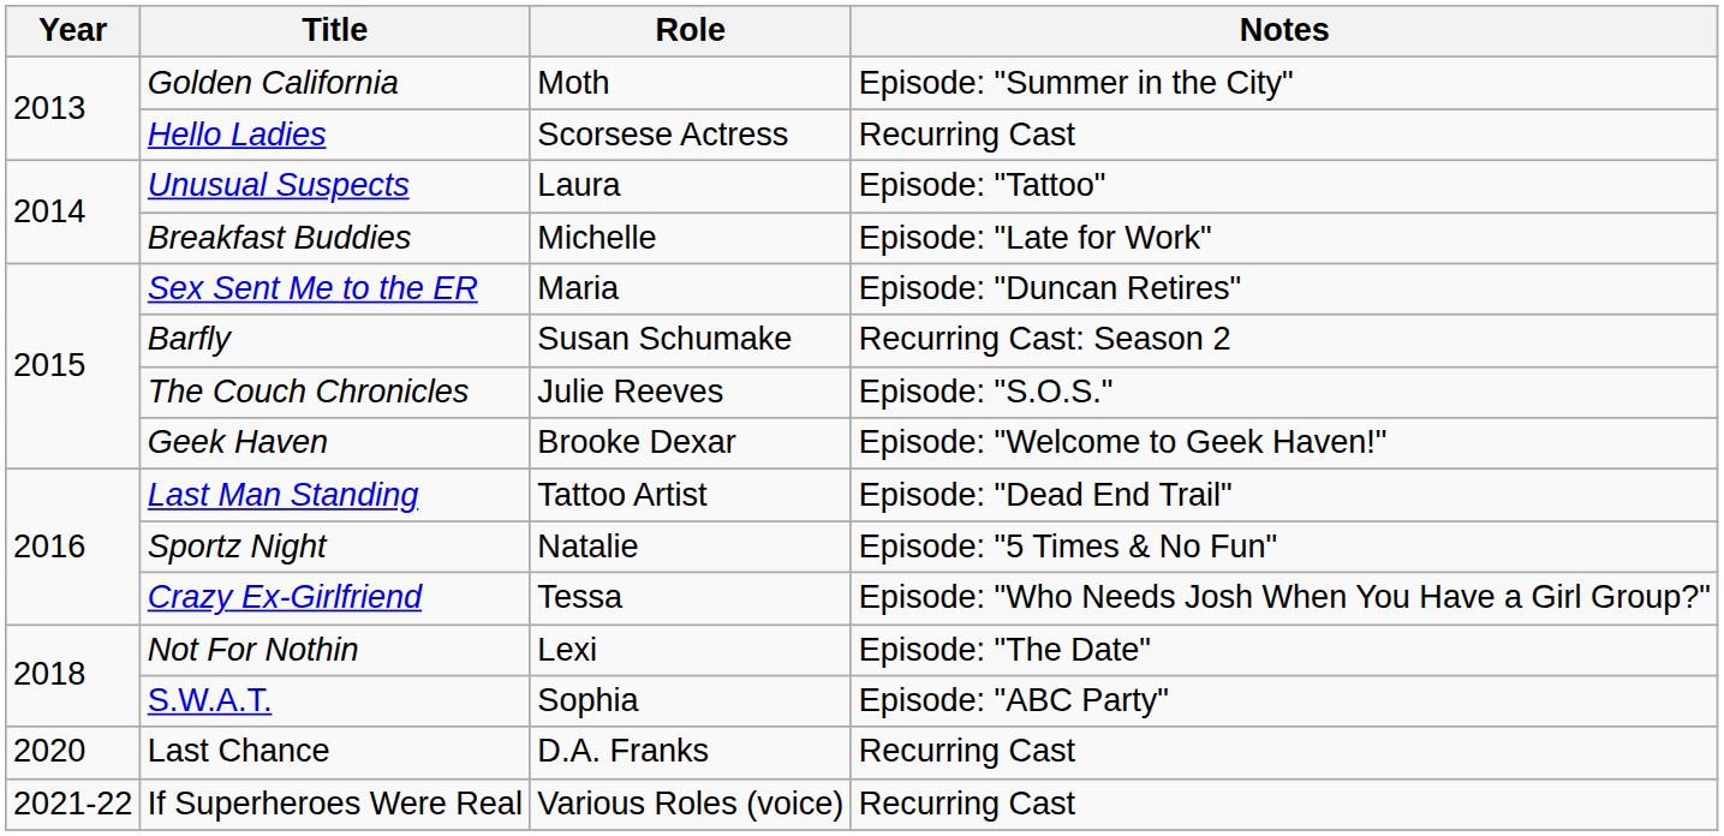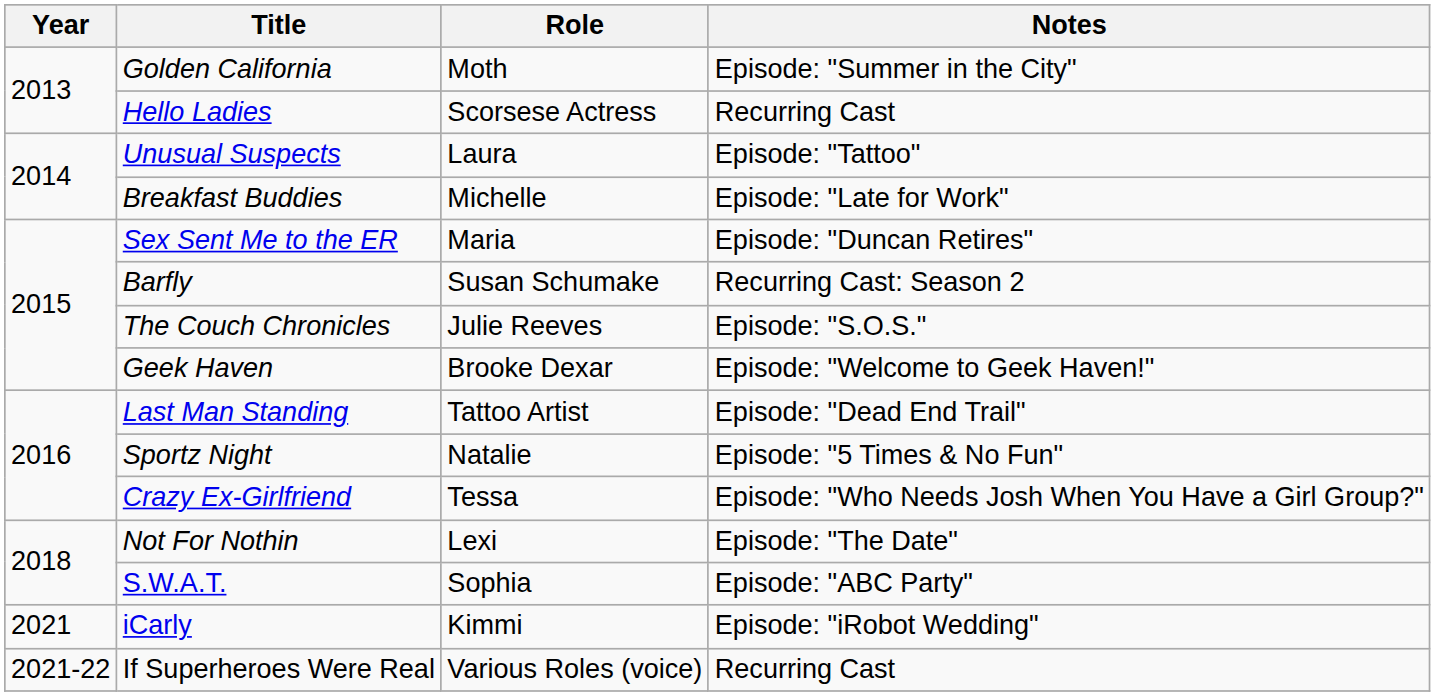 <table class="wikitable plainrowheaders sortable" style="margin-right: 0;">
 <tr>
 <th>Year</th>
 <th>Title</th>
 <th>Role</th>
 <th>Notes</th>
 </tr>
 <tr>
 <td rowspan=2>2013</td>
 <td><em>Golden California</em></td>
 <td>Moth</td>
 <td>Episode: "Summer in the City"</td>
 </tr>
 <tr>
 <td><em><a href='#'>Hello Ladies</a></em></td>
 <td>Scorsese Actress</td>
 <td>Recurring Cast</td>
 </tr>
 <tr>
 <td rowspan=2>2014</td>
 <td><em><a href='#'>Unusual Suspects</a></em></td>
 <td>Laura</td>
 <td>Episode: "Tattoo"</td>
 </tr>
 <tr>
 <td><em>Breakfast Buddies</em></td>
 <td>Michelle</td>
 <td>Episode: "Late for Work"</td>
 </tr>
 <tr>
 <td rowspan=4>2015</td>
 <td><em><a href='#'>Sex Sent Me to the ER</a></em></td>
 <td>Maria</td>
 <td>Episode: "Duncan Retires"</td>
 </tr>
 <tr>
 <td><em>Barfly</em></td>
 <td>Susan Schumake</td>
 <td>Recurring Cast: Season 2</td>
 </tr>
 <tr>
 <td><em>The Couch Chronicles</em></td>
 <td>Julie Reeves</td>
 <td>Episode: "S.O.S."</td>
 </tr>
 <tr>
 <td><em>Geek Haven</em></td>
 <td>Brooke Dexar</td>
 <td>Episode: "Welcome to Geek Haven!"</td>
 </tr>
 <tr>
 <td rowspan=3>2016</td>
 <td><em><a href='#'>Last Man Standing</a></em></td>
 <td>Tattoo Artist</td>
 <td>Episode: "Dead End Trail"</td>
 </tr>
 <tr>
 <td><em>Sportz Night</em></td>
 <td>Natalie</td>
 <td>Episode: "5 Times & No Fun"</td>
 </tr>
 <tr>
 <td><em><a href='#'>Crazy Ex-Girlfriend</a></em></td>
 <td>Tessa</td>
 <td>Episode: "Who Needs Josh When You Have a Girl Group?"</td>
 </tr>
 <tr>
 <td rowspan=2>2018</td>
 <td><em>Not For Nothin<strong></td>
 <td>Lexi</td>
 <td>Episode: "The Date"</td>
 </tr>
 <tr>
 <td></em><a href='#'>S.W.A.T.</a><em></td>
 <td>Sophia</td>
 <td>Episode: "ABC Party"</td>
 </tr>
 <tr>
-<td>2020</td>
-<td></em>Last Chance<em></td>
-<td>D.A. Franks</td>
-<td>Recurring Cast</td>
+<td>2021</td>
+<td></em><a href='#'>iCarly</a><em></td>
+<td>Kimmi</td>
+<td>Episode: "iRobot Wedding"</td>
 </tr>
 <tr>
 <td>2021-22</td>
 <td></em>If Superheroes Were Real<em></td>
 <td>Various Roles (voice)</td>
 <td>Recurring Cast</td>
 </tr>
 </table>
